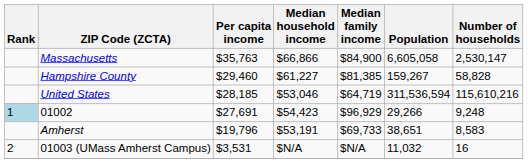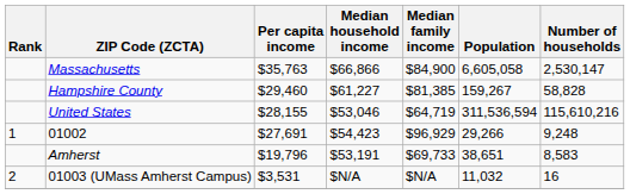 <table class="wikitable sortable">
 <tr valign=bottom>
 <th>Rank</th>
 <th>ZIP Code (ZCTA)</th>
 <th>Per capita<br>income</th>
 <th>Median<br>household<br>income</th>
 <th>Median<br>family<br>income</th>
 <th>Population</th>
 <th>Number of<br>households</th>
 </tr>
 <tr>
 <td></td>
 <td><em><a href='#'>Massachusetts</a></em></td>
 <td>$35,763</td>
 <td>$66,866</td>
 <td>$84,900</td>
 <td>6,605,058</td>
 <td>2,530,147</td>
 </tr>
 <tr>
 <td></td>
 <td><em><a href='#'>Hampshire County</a></em></td>
 <td>$29,460</td>
 <td>$61,227</td>
 <td>$81,385</td>
 <td>159,267</td>
 <td>58,828</td>
 </tr>
 <tr>
 <td></td>
 <td><em><a href='#'>United States</a></em></td>
-<td>$28,185</td>
+<td>$28,155</td>
 <td>$53,046</td>
 <td>$64,719</td>
 <td>311,536,594</td>
 <td>115,610,216</td>
 </tr>
 <tr>
-<td style="background: lightblue;">1</td>
+<td>1</td>
 <td>01002</td>
 <td>$27,691</td>
 <td>$54,423</td>
 <td>$96,929</td>
 <td>29,266</td>
 <td>9,248</td>
 </tr>
 <tr>
 <td></td>
 <td><em>Amherst</em></td>
 <td>$19,796</td>
 <td>$53,191</td>
 <td>$69,733</td>
 <td>38,651</td>
 <td>8,583</td>
 </tr>
 <tr>
 <td>2</td>
 <td>01003 (UMass Amherst Campus)</td>
 <td>$3,531</td>
 <td>$N/A</td>
 <td>$N/A</td>
 <td>11,032</td>
 <td>16</td>
 </tr>
 <tr>
 </tr>
 </table>
